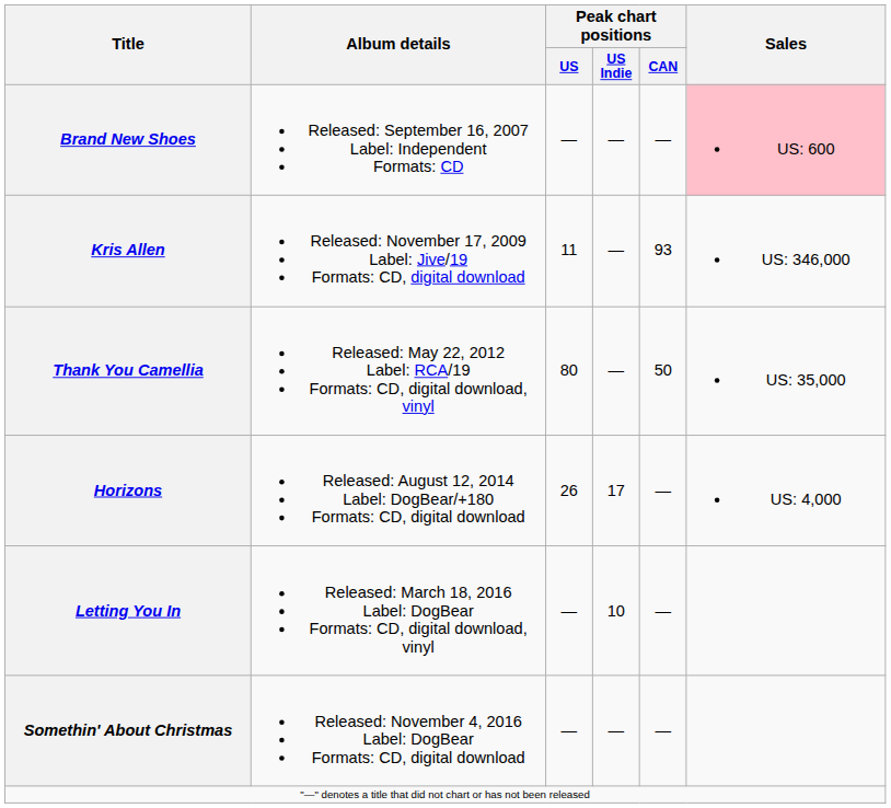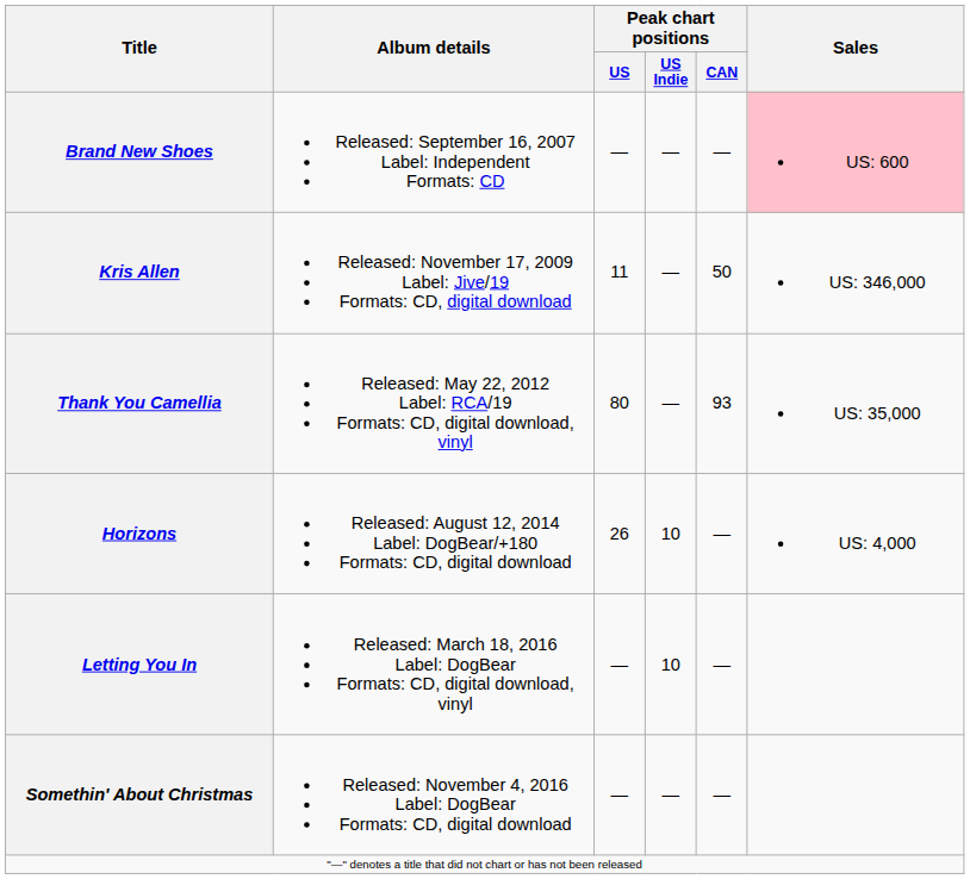 <table class="wikitable plainrowheaders" style="text-align:center;">
 <tr>
 <th scope="col" rowspan="2" style="width:15em;">Title</th>
 <th scope="col" rowspan="2" style="width:18em;">Album details</th>
 <th scope="col" colspan="3">Peak chart positions</th>
 <th scope="col" rowspan="2" style="width:12em;">Sales</th>
 </tr>
 <tr>
 <th scope="col" style="width:3em;font-size:85%;"><a href='#'>US</a><br></th>
 <th scope="col" style="width:3em;font-size:85%;"><a href='#'>US Indie</a><br></th>
 <th scope="col" style="width:3em;font-size:85%;"><a href='#'>CAN</a><br></th>
 </tr>
 <tr>
 <th scope="row"><em><a href='#'>Brand New Shoes</a></em></th>
 <td><br><ul><li>Released: September 16, 2007</li><li>Label: Independent</li><li>Formats: <a href='#'>CD</a></li></ul></td>
 <td>—</td>
 <td>—</td>
 <td>—</td>
 <td style="background: pink;"><br><ul><li>US: 600</li></ul></td>
 </tr>
 <tr>
 <th scope="row"><em><a href='#'>Kris Allen</a></em></th>
 <td><br><ul><li>Released: November 17, 2009</li><li>Label: <a href='#'>Jive</a>/<a href='#'>19</a></li><li>Formats: CD, <a href='#'>digital download</a></li></ul></td>
 <td>11</td>
 <td>—</td>
-<td>93</td>
+<td>50</td>
 <td><br><ul><li>US: 346,000</li></ul></td>
 </tr>
 <tr>
 <th scope="row"><em><a href='#'>Thank You Camellia</a></em></th>
 <td><br><ul><li>Released: May 22, 2012</li><li>Label: <a href='#'>RCA</a>/19</li><li>Formats: CD, digital download, <a href='#'>vinyl</a></li></ul></td>
 <td>80</td>
 <td>—</td>
-<td>50</td>
+<td>93</td>
 <td><br><ul><li>US:  35,000</li></ul></td>
 </tr>
 <tr>
 <th scope="row"><em><a href='#'>Horizons</a></em></th>
 <td><br><ul><li>Released: August 12, 2014</li><li>Label: DogBear/+180</li><li>Formats: CD, digital download</li></ul></td>
 <td>26</td>
-<td>17</td>
+<td>10</td>
 <td>—</td>
 <td><br><ul><li>US: 4,000</li></ul></td>
 </tr>
 <tr>
 <th scope="row"><em><a href='#'>Letting You In</a></em></th>
 <td><br><ul><li>Released: March 18, 2016</li><li>Label: DogBear</li><li>Formats: CD, digital download, vinyl</li></ul></td>
 <td>—</td>
 <td>10</td>
 <td>—</td>
 <td></td>
 </tr>
 <tr>
 <th scope="row"><em>Somethin' About Christmas</em></th>
 <td><br><ul><li>Released: November 4, 2016</li><li>Label: DogBear</li><li>Formats: CD, digital download</li></ul></td>
 <td>—</td>
 <td>—</td>
 <td>—</td>
 <td></td>
 </tr>
 <tr>
 <td colspan="7" style="font-size:8pt">"—" denotes a title that did not chart or has not been released</td>
 </tr>
 </table>
